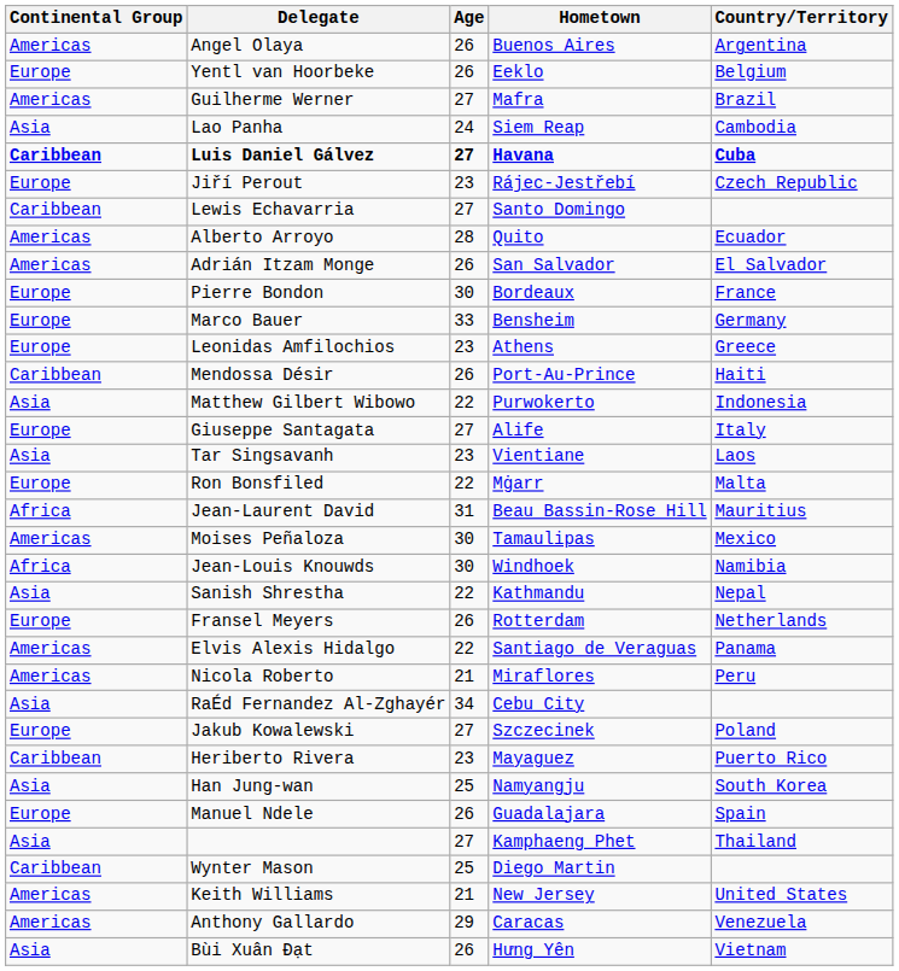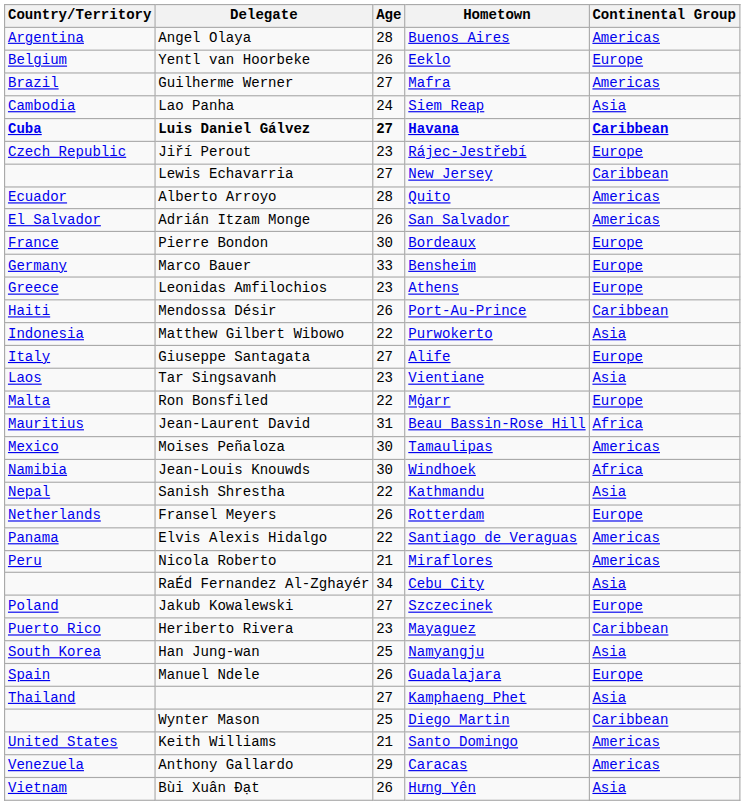 <table class="wikitable sortable" style="font-size: 95%;">
 <tr>
-<th>Continental Group</th>
+<th>Country/Territory</th>
 <th>Delegate</th>
 <th>Age</th>
 <th>Hometown</th>
-<th>Country/Territory</th>
+<th>Continental Group</th>
 </tr>
 <tr>
+<td> <a href='#'>Argentina</a></td>
+<td>Angel Olaya</td>
+<td>28</td>
+<td><a href='#'>Buenos Aires</a></td>
 <td><a href='#'>Americas</a></td>
-<td>Angel Olaya</td>
-<td>26</td>
-<td><a href='#'>Buenos Aires</a></td>
-<td> <a href='#'>Argentina</a></td>
 </tr>
 <tr>
-<td><a href='#'>Europe</a></td>
+<td> <a href='#'>Belgium</a></td>
 <td>Yentl van Hoorbeke</td>
 <td>26</td>
 <td><a href='#'>Eeklo</a></td>
-<td> <a href='#'>Belgium</a></td>
+<td><a href='#'>Europe</a></td>
 </tr>
 <tr>
-<td><a href='#'>Americas</a></td>
+<td> <a href='#'>Brazil</a></td>
 <td>Guilherme Werner</td>
 <td>27</td>
 <td><a href='#'>Mafra</a></td>
-<td> <a href='#'>Brazil</a></td>
+<td><a href='#'>Americas</a></td>
 </tr>
 <tr>
-<td><a href='#'>Asia</a></td>
+<td> <a href='#'>Cambodia</a></td>
 <td>Lao Panha</td>
 <td>24</td>
 <td><a href='#'>Siem Reap</a></td>
-<td> <a href='#'>Cambodia</a></td>
+<td><a href='#'>Asia</a></td>
 </tr>
 <tr style="font-weight:bold">
-<td><a href='#'>Caribbean</a></td>
+<td> <a href='#'>Cuba</a></td>
 <td>Luis Daniel Gálvez</td>
 <td>27</td>
 <td><a href='#'>Havana</a></td>
-<td> <a href='#'>Cuba</a></td>
+<td><a href='#'>Caribbean</a></td>
 </tr>
 <tr>
-<td><a href='#'>Europe</a></td>
+<td> <a href='#'>Czech Republic</a></td>
 <td>Jiří Perout</td>
 <td>23</td>
 <td><a href='#'>Rájec-Jestřebí</a></td>
-<td> <a href='#'>Czech Republic</a></td>
+<td><a href='#'>Europe</a></td>
 </tr>
 <tr>
-<td><a href='#'>Caribbean</a></td>
+<td></td>
 <td>Lewis Echavarria</td>
 <td>27</td>
-<td><a href='#'>Santo Domingo</a></td>
-<td></td>
+<td><a href='#'>New Jersey</a></td>
+<td><a href='#'>Caribbean</a></td>
 </tr>
 <tr>
-<td><a href='#'>Americas</a></td>
+<td> <a href='#'>Ecuador</a></td>
 <td>Alberto Arroyo</td>
 <td>28</td>
 <td><a href='#'>Quito</a></td>
-<td> <a href='#'>Ecuador</a></td>
+<td><a href='#'>Americas</a></td>
 </tr>
 <tr>
-<td><a href='#'>Americas</a></td>
+<td> <a href='#'>El Salvador</a></td>
 <td>Adrián Itzam Monge</td>
 <td>26</td>
 <td><a href='#'>San Salvador</a></td>
-<td> <a href='#'>El Salvador</a></td>
+<td><a href='#'>Americas</a></td>
 </tr>
 <tr>
-<td><a href='#'>Europe</a></td>
+<td> <a href='#'>France</a></td>
 <td>Pierre Bondon</td>
 <td>30</td>
 <td><a href='#'>Bordeaux</a></td>
-<td> <a href='#'>France</a></td>
+<td><a href='#'>Europe</a></td>
 </tr>
 <tr>
-<td><a href='#'>Europe</a></td>
+<td> <a href='#'>Germany</a></td>
 <td>Marco Bauer</td>
 <td>33</td>
 <td><a href='#'>Bensheim</a></td>
-<td> <a href='#'>Germany</a></td>
+<td><a href='#'>Europe</a></td>
 </tr>
 <tr>
-<td><a href='#'>Europe</a></td>
+<td> <a href='#'>Greece</a></td>
 <td>Leonidas Amfilochios</td>
 <td>23</td>
 <td><a href='#'>Athens</a></td>
-<td> <a href='#'>Greece</a></td>
+<td><a href='#'>Europe</a></td>
 </tr>
 <tr>
-<td><a href='#'>Caribbean</a></td>
+<td> <a href='#'>Haiti</a></td>
 <td>Mendossa Désir</td>
 <td>26</td>
 <td><a href='#'>Port-Au-Prince</a></td>
-<td> <a href='#'>Haiti</a></td>
+<td><a href='#'>Caribbean</a></td>
 </tr>
 <tr>
-<td><a href='#'>Asia</a></td>
+<td> <a href='#'>Indonesia</a></td>
 <td>Matthew Gilbert Wibowo</td>
 <td>22</td>
 <td><a href='#'>Purwokerto</a></td>
-<td> <a href='#'>Indonesia</a></td>
+<td><a href='#'>Asia</a></td>
 </tr>
 <tr>
-<td><a href='#'>Europe</a></td>
+<td> <a href='#'>Italy</a></td>
 <td>Giuseppe Santagata</td>
 <td>27</td>
 <td><a href='#'>Alife</a></td>
-<td> <a href='#'>Italy</a></td>
+<td><a href='#'>Europe</a></td>
 </tr>
 <tr>
-<td><a href='#'>Asia</a></td>
+<td> <a href='#'>Laos</a></td>
 <td>Tar Singsavanh</td>
 <td>23</td>
 <td><a href='#'>Vientiane</a></td>
-<td> <a href='#'>Laos</a></td>
+<td><a href='#'>Asia</a></td>
 </tr>
 <tr>
-<td><a href='#'>Europe</a></td>
+<td> <a href='#'>Malta</a></td>
 <td>Ron Bonsfiled</td>
 <td>22</td>
 <td><a href='#'>Mġarr</a></td>
-<td> <a href='#'>Malta</a></td>
+<td><a href='#'>Europe</a></td>
 </tr>
 <tr>
-<td><a href='#'>Africa</a></td>
+<td> <a href='#'>Mauritius</a></td>
 <td>Jean-Laurent David</td>
 <td>31</td>
 <td><a href='#'>Beau Bassin-Rose Hill</a></td>
-<td> <a href='#'>Mauritius</a></td>
+<td><a href='#'>Africa</a></td>
 </tr>
 <tr>
-<td><a href='#'>Americas</a></td>
+<td> <a href='#'>Mexico</a></td>
 <td>Moises Peñaloza</td>
 <td>30</td>
 <td><a href='#'>Tamaulipas</a></td>
-<td> <a href='#'>Mexico</a></td>
+<td><a href='#'>Americas</a></td>
 </tr>
 <tr>
-<td><a href='#'>Africa</a></td>
+<td> <a href='#'>Namibia</a></td>
 <td>Jean-Louis Knouwds</td>
 <td>30</td>
 <td><a href='#'>Windhoek</a></td>
-<td> <a href='#'>Namibia</a></td>
+<td><a href='#'>Africa</a></td>
 </tr>
 <tr>
-<td><a href='#'>Asia</a></td>
+<td> <a href='#'>Nepal</a></td>
 <td>Sanish Shrestha</td>
 <td>22</td>
 <td><a href='#'>Kathmandu</a></td>
-<td> <a href='#'>Nepal</a></td>
+<td><a href='#'>Asia</a></td>
 </tr>
 <tr>
-<td><a href='#'>Europe</a></td>
+<td> <a href='#'>Netherlands</a></td>
 <td>Fransel Meyers</td>
 <td>26</td>
 <td><a href='#'>Rotterdam</a></td>
-<td> <a href='#'>Netherlands</a></td>
+<td><a href='#'>Europe</a></td>
 </tr>
 <tr>
-<td><a href='#'>Americas</a></td>
+<td> <a href='#'>Panama</a></td>
 <td>Elvis Alexis Hidalgo</td>
 <td>22</td>
 <td><a href='#'>Santiago de Veraguas</a></td>
-<td> <a href='#'>Panama</a></td>
+<td><a href='#'>Americas</a></td>
 </tr>
 <tr>
-<td><a href='#'>Americas</a></td>
+<td> <a href='#'>Peru</a></td>
 <td>Nicola Roberto</td>
 <td>21</td>
 <td><a href='#'>Miraflores</a></td>
-<td> <a href='#'>Peru</a></td>
+<td><a href='#'>Americas</a></td>
 </tr>
 <tr>
-<td><a href='#'>Asia</a></td>
+<td></td>
 <td>RaÉd Fernandez Al-Zghayér</td>
 <td>34</td>
 <td><a href='#'>Cebu City</a></td>
-<td></td>
+<td><a href='#'>Asia</a></td>
 </tr>
 <tr>
-<td><a href='#'>Europe</a></td>
+<td> <a href='#'>Poland</a></td>
 <td>Jakub Kowalewski</td>
 <td>27</td>
 <td><a href='#'>Szczecinek</a></td>
-<td> <a href='#'>Poland</a></td>
+<td><a href='#'>Europe</a></td>
 </tr>
 <tr>
-<td><a href='#'>Caribbean</a></td>
+<td> <a href='#'>Puerto Rico</a></td>
 <td>Heriberto Rivera</td>
 <td>23</td>
 <td><a href='#'>Mayaguez</a></td>
-<td> <a href='#'>Puerto Rico</a></td>
+<td><a href='#'>Caribbean</a></td>
 </tr>
 <tr>
-<td><a href='#'>Asia</a></td>
+<td> <a href='#'>South Korea</a></td>
 <td>Han Jung-wan</td>
 <td>25</td>
 <td><a href='#'>Namyangju</a></td>
-<td> <a href='#'>South Korea</a></td>
+<td><a href='#'>Asia</a></td>
 </tr>
 <tr>
-<td><a href='#'>Europe</a></td>
+<td> <a href='#'>Spain</a></td>
 <td>Manuel Ndele</td>
 <td>26</td>
 <td><a href='#'>Guadalajara</a></td>
-<td> <a href='#'>Spain</a></td>
+<td><a href='#'>Europe</a></td>
 </tr>
 <tr>
-<td><a href='#'>Asia</a></td>
+<td> <a href='#'>Thailand</a></td>
 <td></td>
 <td>27</td>
 <td><a href='#'>Kamphaeng Phet</a></td>
-<td> <a href='#'>Thailand</a></td>
+<td><a href='#'>Asia</a></td>
 </tr>
 <tr>
-<td><a href='#'>Caribbean</a></td>
+<td></td>
 <td>Wynter Mason</td>
 <td>25</td>
 <td><a href='#'>Diego Martin</a></td>
-<td></td>
+<td><a href='#'>Caribbean</a></td>
 </tr>
 <tr>
-<td><a href='#'>Americas</a></td>
+<td> <a href='#'>United States</a></td>
 <td>Keith Williams</td>
 <td>21</td>
-<td><a href='#'>New Jersey</a></td>
-<td> <a href='#'>United States</a></td>
+<td><a href='#'>Santo Domingo</a></td>
+<td><a href='#'>Americas</a></td>
 </tr>
 <tr>
-<td><a href='#'>Americas</a></td>
+<td> <a href='#'>Venezuela</a></td>
 <td>Anthony Gallardo</td>
 <td>29</td>
 <td><a href='#'>Caracas</a></td>
-<td> <a href='#'>Venezuela</a></td>
+<td><a href='#'>Americas</a></td>
 </tr>
 <tr>
-<td><a href='#'>Asia</a></td>
+<td> <a href='#'>Vietnam</a></td>
 <td>Bùi Xuân Đạt</td>
 <td>26</td>
 <td><a href='#'>Hưng Yên</a></td>
-<td> <a href='#'>Vietnam</a></td>
+<td><a href='#'>Asia</a></td>
 </tr>
 </table>
